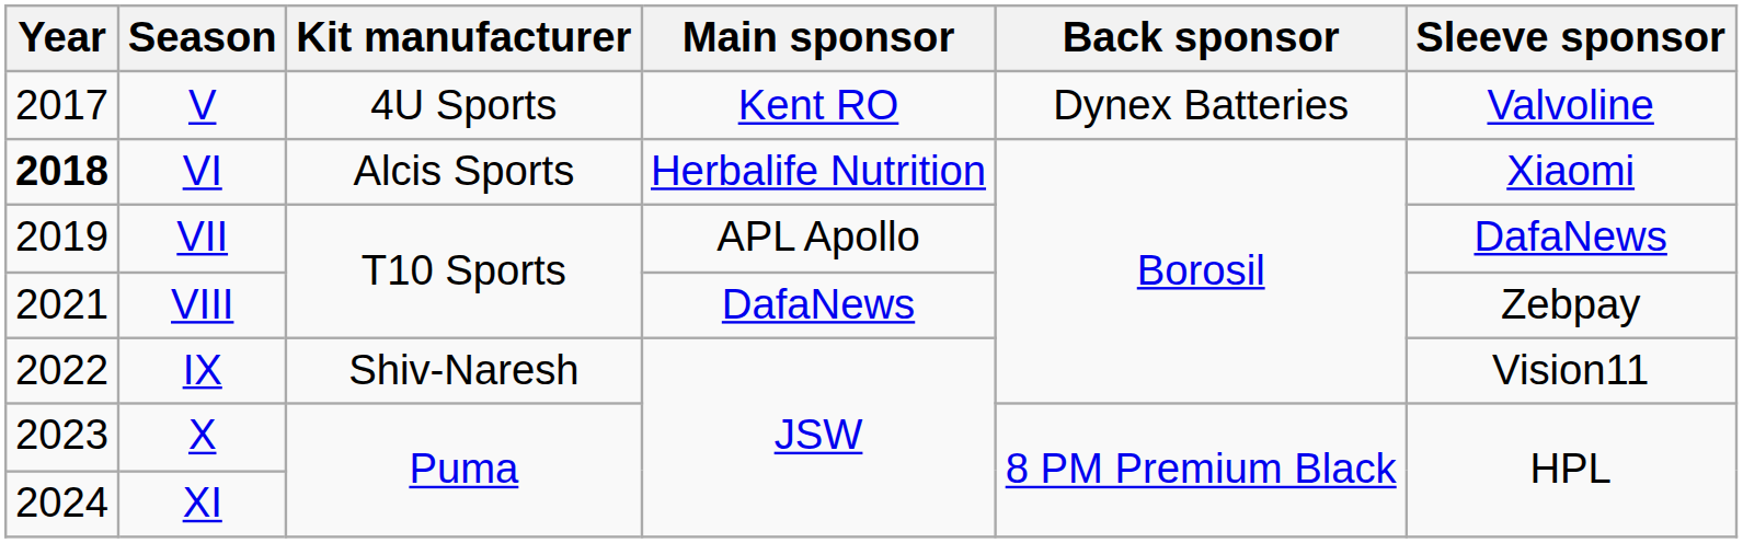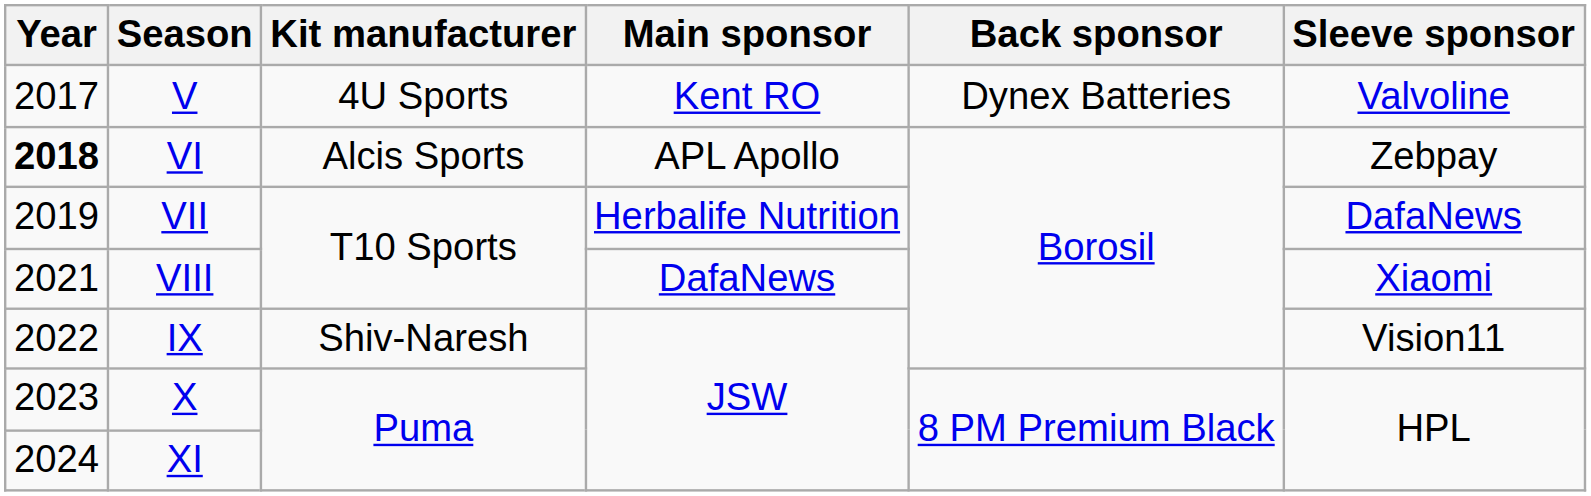 <table class="wikitable sortable" style="text-align: center; font-size: 100%" align="center" width:"80%">
 <tr>
 <th>Year</th>
 <th>Season</th>
 <th>Kit manufacturer</th>
 <th>Main sponsor</th>
 <th>Back sponsor</th>
 <th>Sleeve sponsor</th>
 </tr>
 <tr>
 <td>2017</td>
 <td><a href='#'>V</a></td>
 <td>4U Sports</td>
 <td><a href='#'>Kent RO</a></td>
 <td>Dynex Batteries</td>
 <td><a href='#'>Valvoline</a></td>
 </tr>
 <tr>
 <td><strong>2018</strong></td>
 <td><a href='#'>VI</a></td>
 <td>Alcis Sports</td>
-<td><a href='#'>Herbalife Nutrition</a></td>
+<td>APL Apollo</td>
 <td rowspan="4"><a href='#'>Borosil</a></td>
-<td><a href='#'>Xiaomi</a></td>
+<td>Zebpay</td>
 </tr>
 <tr>
 <td>2019</td>
 <td><a href='#'>VII</a></td>
 <td rowspan="2">T10 Sports</td>
-<td>APL Apollo</td>
+<td><a href='#'>Herbalife Nutrition</a></td>
 <td><a href='#'>DafaNews</a></td>
 </tr>
 <tr>
 <td>2021</td>
 <td><a href='#'>VIII</a></td>
 <td><a href='#'>DafaNews</a></td>
-<td>Zebpay</td>
+<td><a href='#'>Xiaomi</a></td>
 </tr>
 <tr>
 <td>2022</td>
 <td><a href='#'>IX</a></td>
 <td>Shiv-Naresh</td>
 <td rowspan="3"><a href='#'>JSW</a></td>
 <td>Vision11</td>
 </tr>
 <tr>
 <td>2023</td>
 <td><a href='#'>X</a></td>
 <td rowspan="2"><a href='#'>Puma</a></td>
 <td rowspan="2"><a href='#'>8 PM Premium Black</a></td>
 <td rowspan="2">HPL</td>
 </tr>
 <tr>
 <td>2024</td>
 <td><a href='#'>XI</a></td>
 </tr>
 </table>
